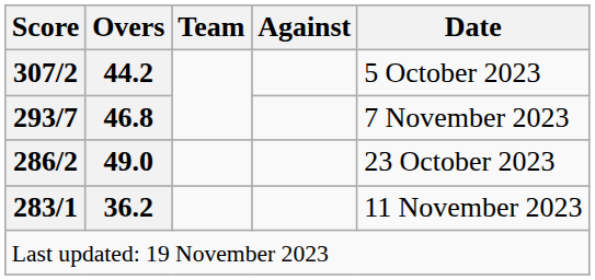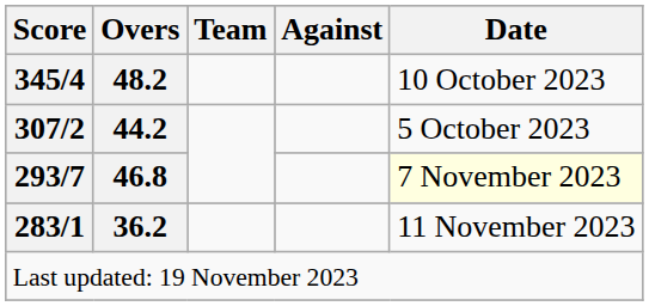 <table class="wikitable sortable">
 <tr>
 <th>Score</th>
 <th>Overs</th>
 <th>Team</th>
 <th>Against</th>
 <th>Date</th>
+</tr>
+<tr>
+<th>345/4</th>
+<th>48.2</th>
+<td></td>
+<td></td>
+<td>10 October 2023</td>
 </tr>
 <tr>
 <th>307/2</th>
 <th>44.2</th>
 <td rowspan=2></td>
 <td></td>
 <td>5 October 2023</td>
 </tr>
 <tr>
 <th>293/7</th>
 <th>46.8</th>
 <td></td>
-<td>7 November 2023</td>
-</tr>
-<tr>
-<th>286/2</th>
-<th>49.0</th>
-<td></td>
-<td></td>
-<td>23 October 2023</td>
+<td style="background: lightyellow;">7 November 2023</td>
 </tr>
 <tr>
 <th>283/1</th>
 <th>36.2</th>
 <td></td>
 <td></td>
 <td>11 November 2023</td>
 </tr>
 <tr>
 <td colspan="5"><small>Last updated: 19 November 2023</small></td>
 </tr>
 </table>
